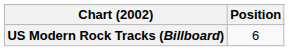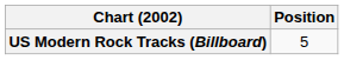 <table class="wikitable plainrowheaders" style="text-align:center">
 <tr>
 <th scope="col">Chart (2002)</th>
 <th scope="col">Position</th>
 </tr>
 <tr>
 <th scope="row">US Modern Rock Tracks (<em>Billboard</em>)</th>
-<td>6</td>
+<td>5</td>
 </tr>
 </table>
